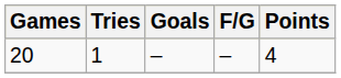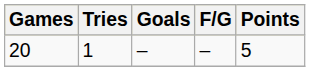 <table class="wikitable">
 <tr bgcolor=#bdb76b>
 <th>Games</th>
 <th>Tries</th>
 <th>Goals</th>
 <th>F/G</th>
 <th>Points</th>
 </tr>
 <tr>
 <td>20</td>
 <td>1</td>
 <td>–</td>
 <td>–</td>
-<td>4</td>
+<td>5</td>
 </tr>
 <tr>
 </tr>
 </table>
